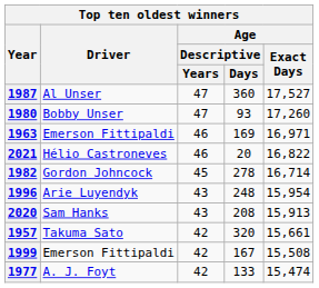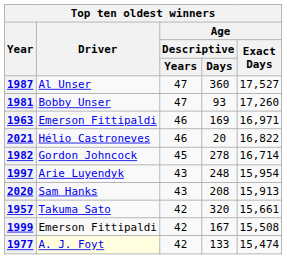 <table class="wikitable">
 <tr>
 <td style="background:#F2F2F2;" align="center" colspan="5"><strong>Top ten oldest winners</strong></td>
 </tr>
 <tr>
 <td style="background:#F2F2F2;" align="center" rowspan="3"><strong>Year</strong></td>
 <td style="background:#F2F2F2;" align="center" rowspan="3"><strong>Driver</strong></td>
 <td style="background:#F2F2F2;" align="center" colspan="3"><strong>Age</strong></td>
 </tr>
 <tr>
 <td style="background:#F2F2F2;" align="center" colspan="2"><strong>Descriptive</strong></td>
 <td style="background:#F2F2F2;" align="center" rowspan="2"><strong>Exact<br>Days</strong></td>
 </tr>
 <tr>
 <td style="background:#F2F2F2;" align="center"><strong>Years</strong></td>
 <td style="background:#F2F2F2;" align="center"><strong>Days</strong></td>
 </tr>
 <tr>
 <td style="background:#F2F2F2;" align="center"><strong><a href='#'>1987</a></strong></td>
 <td> <a href='#'>Al Unser</a></td>
 <td align="center">47</td>
 <td align="center">360</td>
 <td align="right">17,527</td>
 </tr>
 <tr>
-<td style="background:#F2F2F2;" align="center"><strong><a href='#'>1980</a></strong></td>
+<td style="background:#F2F2F2;" align="center"><strong><a href='#'>1981</a></strong></td>
 <td> <a href='#'>Bobby Unser</a></td>
 <td align="center">47</td>
 <td align="center">93</td>
 <td align="right">17,260</td>
 </tr>
 <tr>
 <td style="background:#F2F2F2;" align="center"><strong><a href='#'>1963</a></strong></td>
 <td> <a href='#'>Emerson Fittipaldi</a></td>
 <td align="center">46</td>
 <td align="center">169</td>
 <td align="right">16,971</td>
 </tr>
 <tr>
 <td style="background:#F2F2F2;" align="center"><strong><a href='#'>2021</a></strong></td>
 <td> <a href='#'>Hélio Castroneves</a></td>
 <td align="center">46</td>
 <td align="center">20</td>
 <td align="right">16,822</td>
 </tr>
 <tr>
 <td style="background:#F2F2F2;" align="center"><strong><a href='#'>1982</a></strong></td>
 <td> <a href='#'>Gordon Johncock</a></td>
 <td align="center">45</td>
 <td align="center">278</td>
 <td align="right">16,714</td>
 </tr>
 <tr>
-<td style="background:#F2F2F2;" align="center"><strong><a href='#'>1996</a></strong></td>
+<td style="background:#F2F2F2;" align="center"><strong><a href='#'>1997</a></strong></td>
 <td> <a href='#'>Arie Luyendyk</a></td>
 <td align="center">43</td>
 <td align="center">248</td>
 <td align="right">15,954</td>
 </tr>
 <tr>
 <td style="background:#F2F2F2;" align="center"><strong><a href='#'>2020</a></strong></td>
 <td> <a href='#'>Sam Hanks</a></td>
 <td align="center">43</td>
 <td align="center">208</td>
 <td align="right">15,913</td>
 </tr>
 <tr>
 <td style="background:#F2F2F2;" align="center"><strong><a href='#'>1957</a></strong></td>
 <td> <a href='#'>Takuma Sato</a></td>
 <td align="center">42</td>
 <td align="center">320</td>
 <td align="right">15,661</td>
 </tr>
 <tr>
 <td style="background:#F2F2F2;" align="center"><strong><a href='#'>1999</a></strong></td>
 <td> Emerson Fittipaldi</td>
 <td align="center">42</td>
 <td align="center">167</td>
 <td align="right">15,508</td>
 </tr>
 <tr>
 <td style="background:#F2F2F2;" align="center"><strong><a href='#'>1977</a></strong></td>
-<td> <a href='#'>A. J. Foyt</a></td>
+<td style="background: lightyellow;"> <a href='#'>A. J. Foyt</a></td>
 <td align="center">42</td>
 <td align="center">133</td>
 <td align="right">15,474</td>
 </tr>
 </table>
